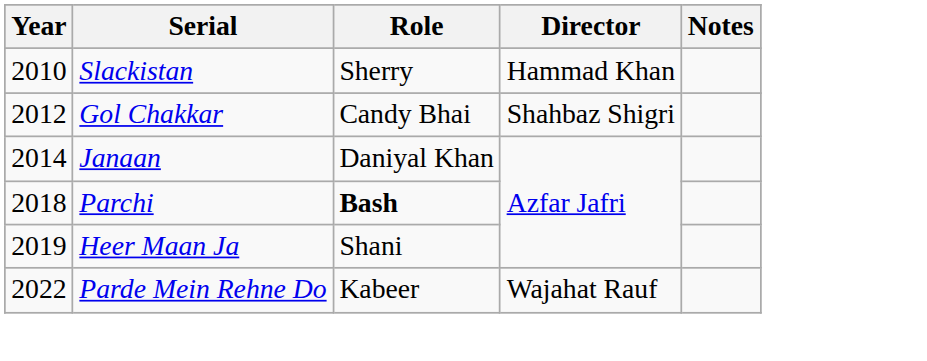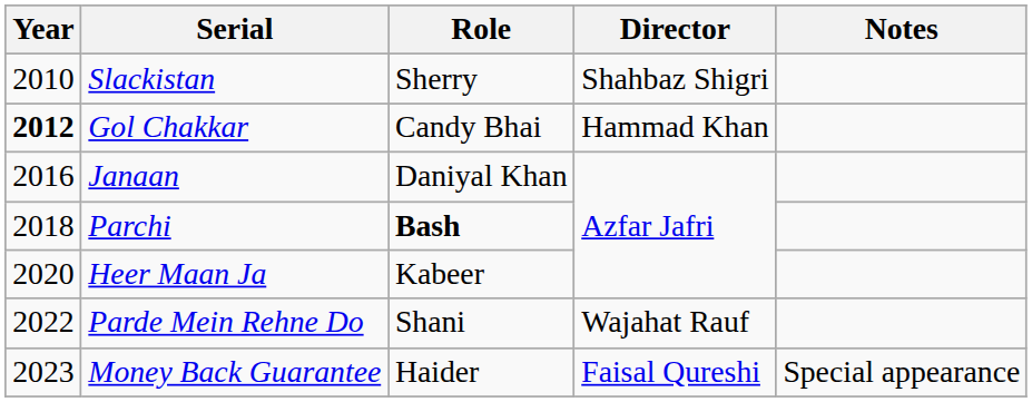 <table class="wikitable sortable">
 <tr>
 <th>Year</th>
 <th>Serial</th>
 <th>Role</th>
 <th>Director</th>
 <th>Notes</th>
 </tr>
 <tr>
 <td>2010</td>
 <td><em><a href='#'>Slackistan</a></em></td>
 <td>Sherry</td>
+<td>Shahbaz Shigri</td>
+<td></td>
+</tr>
+<tr>
+<td><strong>2012</strong></td>
+<td><em><a href='#'>Gol Chakkar</a></em></td>
+<td>Candy Bhai</td>
 <td>Hammad Khan</td>
 <td></td>
 </tr>
 <tr>
-<td>2012</td>
-<td><em><a href='#'>Gol Chakkar</a></em></td>
-<td>Candy Bhai</td>
-<td>Shahbaz Shigri</td>
-<td></td>
-</tr>
-<tr>
-<td>2014</td>
+<td>2016</td>
 <td><em><a href='#'>Janaan</a></em></td>
 <td>Daniyal Khan</td>
 <td rowspan="3"><a href='#'>Azfar Jafri</a></td>
 <td></td>
 </tr>
 <tr>
 <td>2018</td>
 <td><em><a href='#'>Parchi</a></em></td>
 <td><strong>Bash</strong></td>
 <td></td>
 </tr>
 <tr>
-<td>2019</td>
+<td>2020</td>
 <td><em><a href='#'>Heer Maan Ja</a></em></td>
-<td>Shani</td>
+<td>Kabeer</td>
 <td></td>
 </tr>
 <tr>
 <td>2022</td>
 <td><em><a href='#'>Parde Mein Rehne Do</a></em></td>
-<td>Kabeer</td>
+<td>Shani</td>
 <td>Wajahat Rauf</td>
 <td></td>
 </tr>
+<tr>
+<td>2023</td>
+<td><em><a href='#'>Money Back Guarantee</a></em></td>
+<td>Haider</td>
+<td><a href='#'>Faisal Qureshi</a></td>
+<td>Special appearance</td>
+</tr>
 </table>
